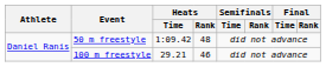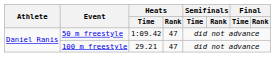 <table class=wikitable style="font-size:90%">
 <tr>
 <th rowspan=2>Athlete</th>
 <th rowspan=2>Event</th>
 <th colspan=2>Heats</th>
 <th colspan=2>Semifinals</th>
 <th colspan=2>Final</th>
 </tr>
 <tr style="font-size:95%">
 <th>Time</th>
 <th>Rank</th>
 <th>Time</th>
 <th>Rank</th>
 <th>Time</th>
 <th>Rank</th>
 </tr>
 <tr align=center>
 <td rowspan=2 align=left><a href='#'>Daniel Ranis</a></td>
 <td align=left><a href='#'>50 m freestyle</a></td>
 <td>1:09.42</td>
-<td>48</td>
+<td>47</td>
 <td Colspan=4><em>did not advance</em></td>
 </tr>
 <tr align=center>
 <td align=left><a href='#'>100 m freestyle</a></td>
 <td>29.21</td>
-<td>46</td>
+<td>47</td>
 <td Colspan=4><em>did not advance</em></td>
 </tr>
 </table>
